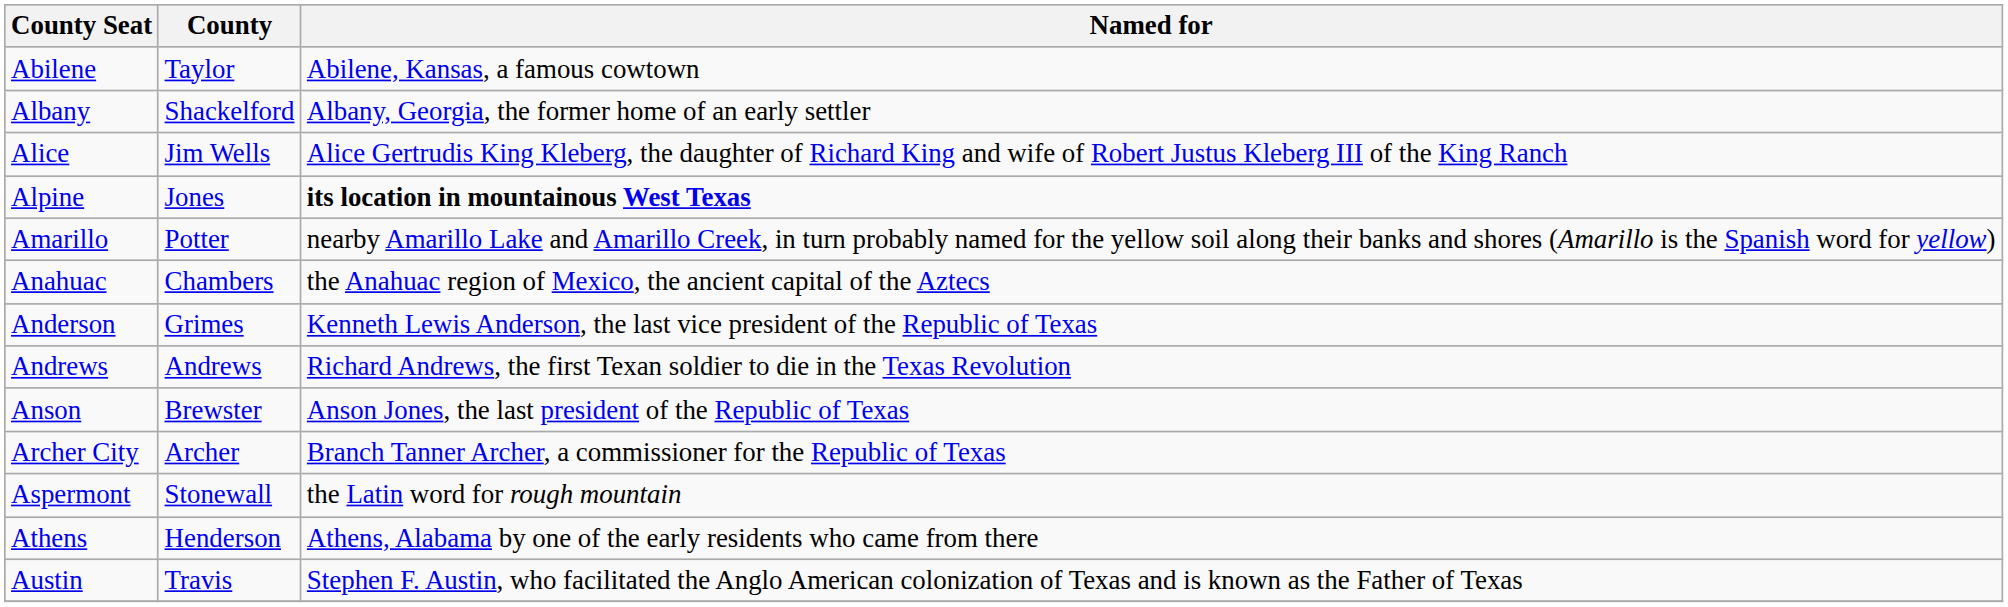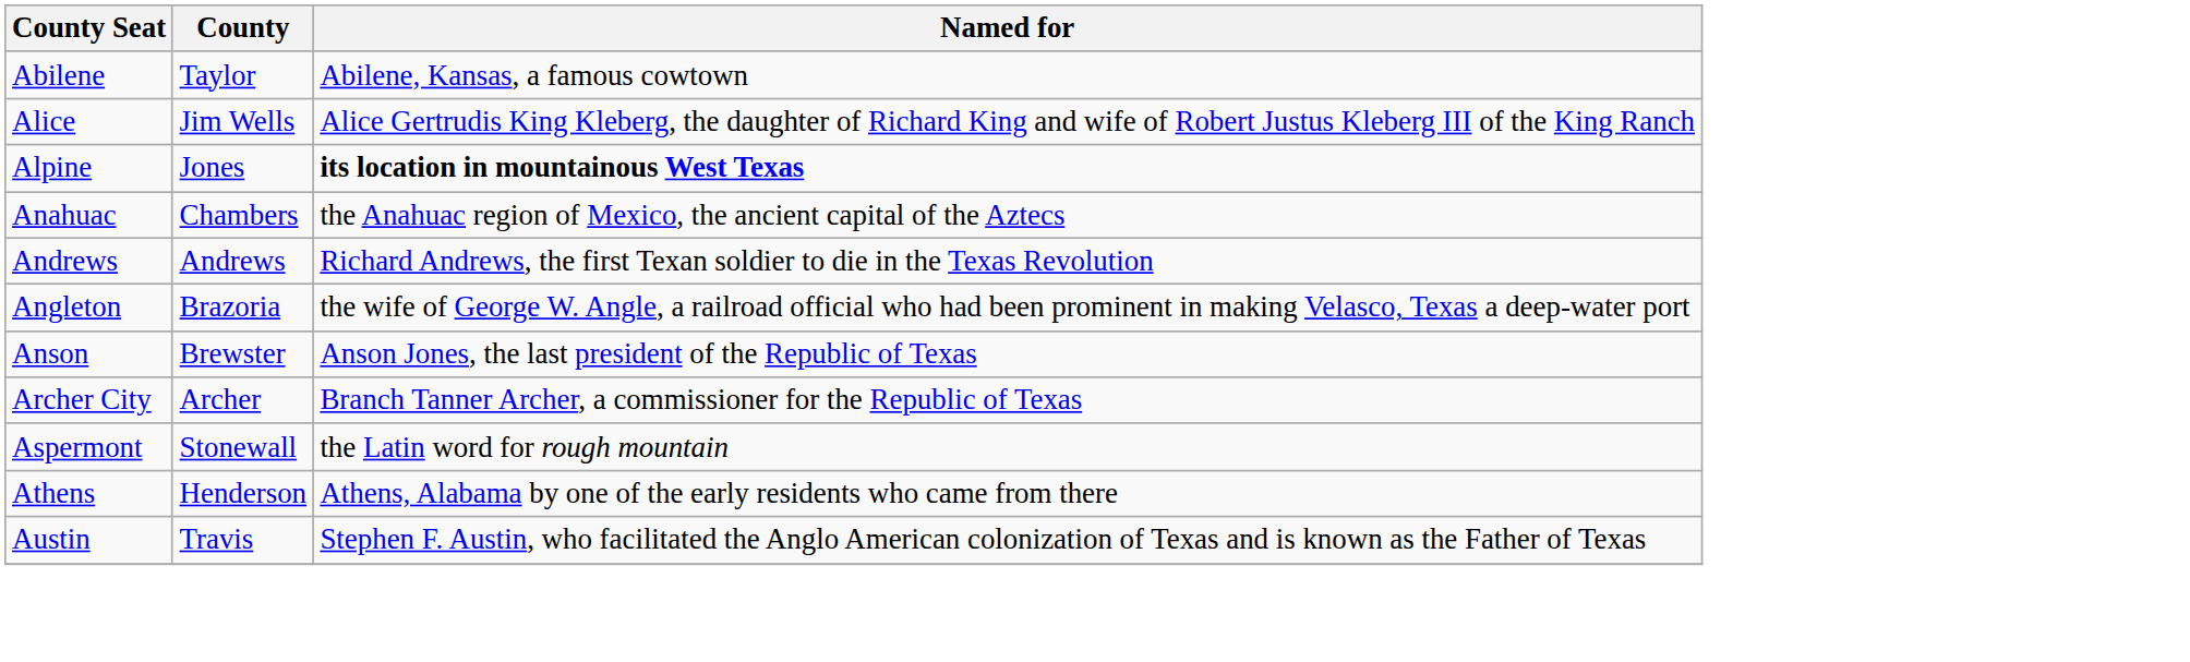 <table class="wikitable">
 <tr>
 <th>County Seat</th>
 <th>County</th>
 <th>Named for</th>
 </tr>
 <tr valign="top">
 <td><a href='#'>Abilene</a></td>
 <td><a href='#'>Taylor</a></td>
 <td><a href='#'>Abilene, Kansas</a>, a famous cowtown</td>
 </tr>
 <tr>
-<td><a href='#'>Albany</a></td>
-<td><a href='#'>Shackelford</a></td>
-<td><a href='#'>Albany, Georgia</a>, the former home of an early settler</td>
-</tr>
-<tr>
 <td><a href='#'>Alice</a></td>
 <td><a href='#'>Jim Wells</a></td>
 <td><a href='#'>Alice Gertrudis King Kleberg</a>, the daughter of <a href='#'>Richard King</a> and wife of <a href='#'>Robert Justus Kleberg III</a> of the <a href='#'>King Ranch</a></td>
 </tr>
 <tr>
 <td><a href='#'>Alpine</a></td>
 <td><a href='#'>Jones</a></td>
 <td><strong>its location in mountainous <a href='#'>West Texas</a></strong></td>
 </tr>
 <tr>
-<td><a href='#'>Amarillo</a></td>
-<td><a href='#'>Potter</a></td>
-<td>nearby <a href='#'>Amarillo Lake</a> and <a href='#'>Amarillo Creek</a>, in turn probably named for the yellow soil along their banks and shores (<em>Amarillo</em> is the <a href='#'>Spanish</a> word for <em><a href='#'>yellow</a></em>)</td>
-</tr>
-<tr>
 <td><a href='#'>Anahuac</a></td>
 <td><a href='#'>Chambers</a></td>
 <td>the <a href='#'>Anahuac</a> region of <a href='#'>Mexico</a>, the ancient capital of the <a href='#'>Aztecs</a></td>
 </tr>
 <tr>
-<td><a href='#'>Anderson</a></td>
-<td><a href='#'>Grimes</a></td>
-<td><a href='#'>Kenneth Lewis Anderson</a>, the last vice president of the <a href='#'>Republic of Texas</a></td>
-</tr>
-<tr>
 <td><a href='#'>Andrews</a></td>
 <td><a href='#'>Andrews</a></td>
 <td><a href='#'>Richard Andrews</a>, the first Texan soldier to die in the <a href='#'>Texas Revolution</a></td>
+</tr>
+<tr>
+<td><a href='#'>Angleton</a></td>
+<td><a href='#'>Brazoria</a></td>
+<td>the wife of <a href='#'>George W. Angle</a>, a railroad official who had been prominent in making <a href='#'>Velasco, Texas</a> a deep-water port</td>
 </tr>
 <tr>
 <td><a href='#'>Anson</a></td>
 <td><a href='#'>Brewster</a></td>
 <td><a href='#'>Anson Jones</a>, the last <a href='#'>president</a> of the <a href='#'>Republic of Texas</a></td>
 </tr>
 <tr>
 <td><a href='#'>Archer City</a></td>
 <td><a href='#'>Archer</a></td>
 <td><a href='#'>Branch Tanner Archer</a>, a commissioner for the <a href='#'>Republic of Texas</a></td>
 </tr>
 <tr>
 <td><a href='#'>Aspermont</a></td>
 <td><a href='#'>Stonewall</a></td>
 <td>the <a href='#'>Latin</a> word for <em>rough mountain</em></td>
 </tr>
 <tr>
 <td><a href='#'>Athens</a></td>
 <td><a href='#'>Henderson</a></td>
 <td><a href='#'>Athens, Alabama</a> by one of the early residents who came from there</td>
 </tr>
 <tr>
 <td><a href='#'>Austin</a></td>
 <td><a href='#'>Travis</a></td>
 <td><a href='#'>Stephen F. Austin</a>, who facilitated the Anglo American colonization of Texas and is known as the Father of Texas</td>
 </tr>
 <tr>
 </tr>
 </table>
